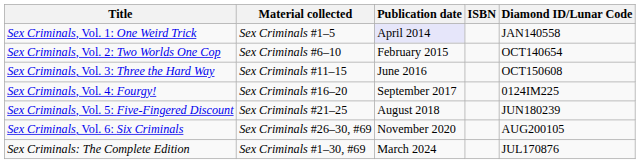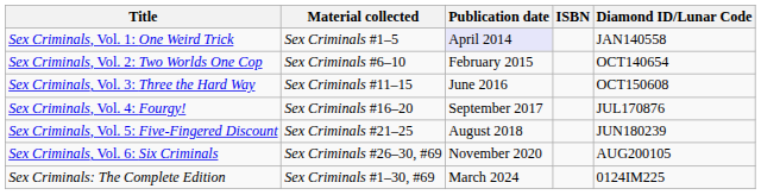 <table class="wikitable">
 <tr>
 <th>Title</th>
 <th>Material collected</th>
 <th>Publication date</th>
 <th>ISBN</th>
 <th>Diamond ID/Lunar Code</th>
 </tr>
 <tr>
 <td><a href='#'><em>Sex Criminals</em>, Vol. 1: <em>One Weird Trick</em></a></td>
 <td><em>Sex Criminals</em> #1–5</td>
 <td style="background: lavender;">April 2014</td>
 <td></td>
 <td>JAN140558</td>
 </tr>
 <tr>
 <td><a href='#'><em>Sex Criminals</em>, Vol. 2: <em>Two Worlds One Cop</em></a></td>
 <td><em>Sex Criminals</em> #6–10</td>
 <td>February 2015</td>
 <td></td>
 <td>OCT140654</td>
 </tr>
 <tr>
 <td><a href='#'><em>Sex Criminals</em>, Vol. 3: <em>Three the Hard Way</em></a></td>
 <td><em>Sex Criminals</em> #11–15</td>
 <td>June 2016</td>
 <td></td>
 <td>OCT150608</td>
 </tr>
 <tr>
 <td><a href='#'><em>Sex Criminals</em>, Vol. 4: <em>Fourgy!</em></a></td>
 <td><em>Sex Criminals</em> #16–20</td>
 <td>September 2017</td>
 <td></td>
-<td>0124IM225</td>
+<td>JUL170876</td>
 </tr>
 <tr>
 <td><a href='#'><em>Sex Criminals</em>, Vol. 5: <em>Five-Fingered Discount</em></a></td>
 <td><em>Sex Criminals</em> #21–25</td>
 <td>August 2018</td>
 <td></td>
 <td>JUN180239</td>
 </tr>
 <tr>
 <td><a href='#'><em>Sex Criminals</em>, Vol. 6: <em>Six Criminals</em></a></td>
 <td><em>Sex Criminals</em> #26–30, #69</td>
 <td>November 2020</td>
 <td></td>
 <td>AUG200105</td>
 </tr>
 <tr>
 <td><em>Sex Criminals: The Complete Edition</em></td>
 <td><em>Sex Criminals</em> #1–30, #69</td>
 <td>March 2024</td>
 <td></td>
-<td>JUL170876</td>
+<td>0124IM225</td>
 </tr>
 </table>
